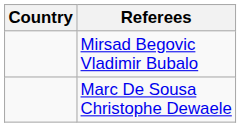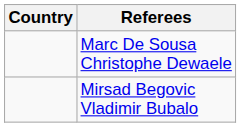 <table class="wikitable">
 <tr>
 <th>Country</th>
 <th>Referees</th>
 </tr>
 <tr>
 <td></td>
-<td><a href='#'>Mirsad Begovic</a><br><a href='#'>Vladimir Bubalo</a></td>
+<td><a href='#'>Marc De Sousa</a><br><a href='#'>Christophe Dewaele</a></td>
 </tr>
 <tr>
 <td></td>
-<td><a href='#'>Marc De Sousa</a><br><a href='#'>Christophe Dewaele</a></td>
+<td><a href='#'>Mirsad Begovic</a><br><a href='#'>Vladimir Bubalo</a></td>
 </tr>
 </table>
